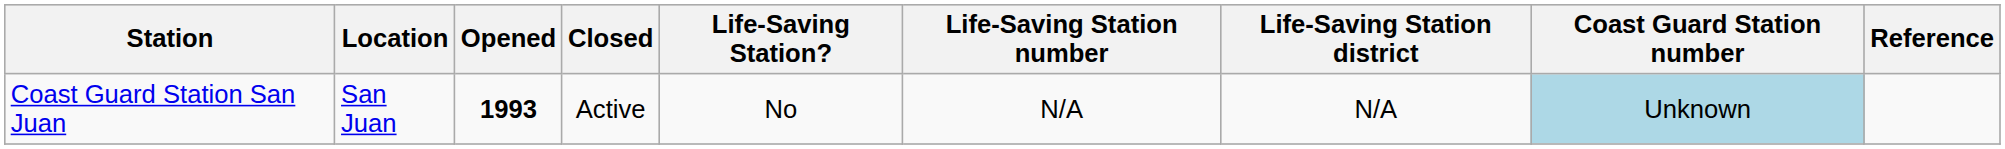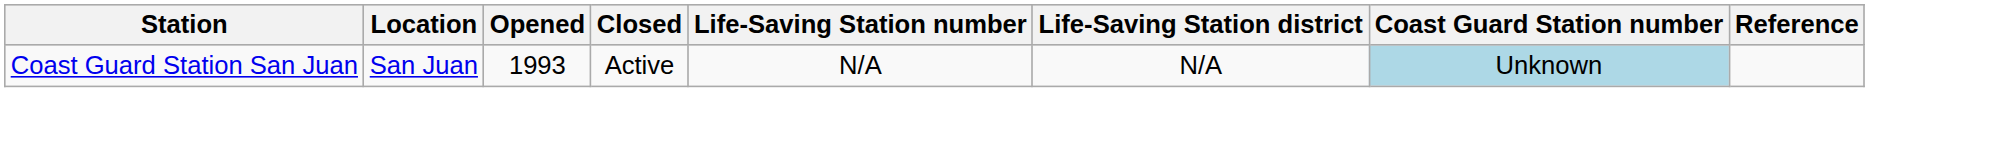 <table class="wikitable sortable" style="text-align:left;">
 <tr>
 <th>Station</th>
 <th>Location</th>
 <th>Opened</th>
 <th>Closed</th>
-<th>Life-Saving Station?</th>
 <th>Life-Saving Station number</th>
 <th>Life-Saving Station district</th>
 <th>Coast Guard Station number</th>
 <th>Reference</th>
 </tr>
 <tr>
 <td><a href='#'>Coast Guard Station San Juan</a></td>
 <td><a href='#'>San Juan</a></td>
-<td align="center"><strong>1993</strong></td>
+<td align="center">1993</td>
 <td align="center">Active</td>
-<td align="center">No</td>
 <td align="center">N/A</td>
 <td align="center">N/A</td>
 <td align="center" style="background: lightblue;">Unknown</td>
 <td align="center"></td>
 </tr>
 </table>
